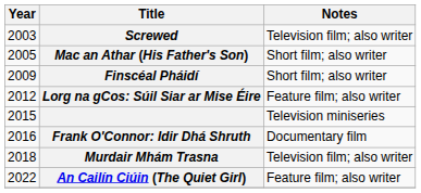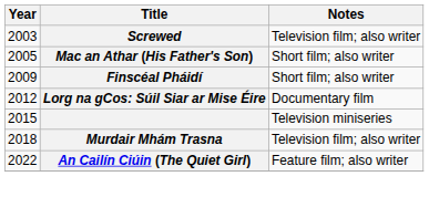 <table class="wikitable plainrowheaders sortable">
 <tr>
 <th scope="col">Year</th>
 <th scope="col">Title</th>
 <th scope="col" class="unsortable">Notes</th>
 </tr>
 <tr>
 <td style="text-align:center;">2003</td>
 <th scope=row><em>Screwed</em></th>
 <td>Television film; also writer</td>
 </tr>
 <tr>
 <td style="text-align:center;">2005</td>
 <th scope=row><em>Mac an Athar</em> (<em>His Father's Son</em>)</th>
 <td>Short film; also writer</td>
 </tr>
 <tr>
 <td style="text-align:center;">2009</td>
 <th scope=row><em>Finscéal Pháidí</em></th>
 <td>Short film; also writer<br></td>
 </tr>
 <tr>
 <td style="text-align:center;">2012</td>
 <th scope=row><em>Lorg na gCos: Súil Siar ar Mise Éire</em></th>
-<td>Feature film; also writer</td>
+<td>Documentary film</td>
 </tr>
 <tr>
 <td style="text-align:center;">2015</td>
 <th scope=row><em></em></th>
 <td>Television miniseries</td>
-</tr>
-<tr>
-<td style="text-align:center;">2016</td>
-<th scope=row><em>Frank O'Connor: Idir Dhá Shruth</em></th>
-<td>Documentary film</td>
 </tr>
 <tr>
 <td style="text-align:center;">2018</td>
 <th scope=row><em>Murdair Mhám Trasna</em></th>
 <td>Television film; also writer</td>
 </tr>
 <tr>
 <td style="text-align:center;">2022</td>
 <th scope=row><em><a href='#'>An Cailín Ciúin</a></em> (<em>The Quiet Girl</em>)</th>
 <td>Feature film; also writer</td>
 </tr>
 <tr>
 </tr>
 </table>
